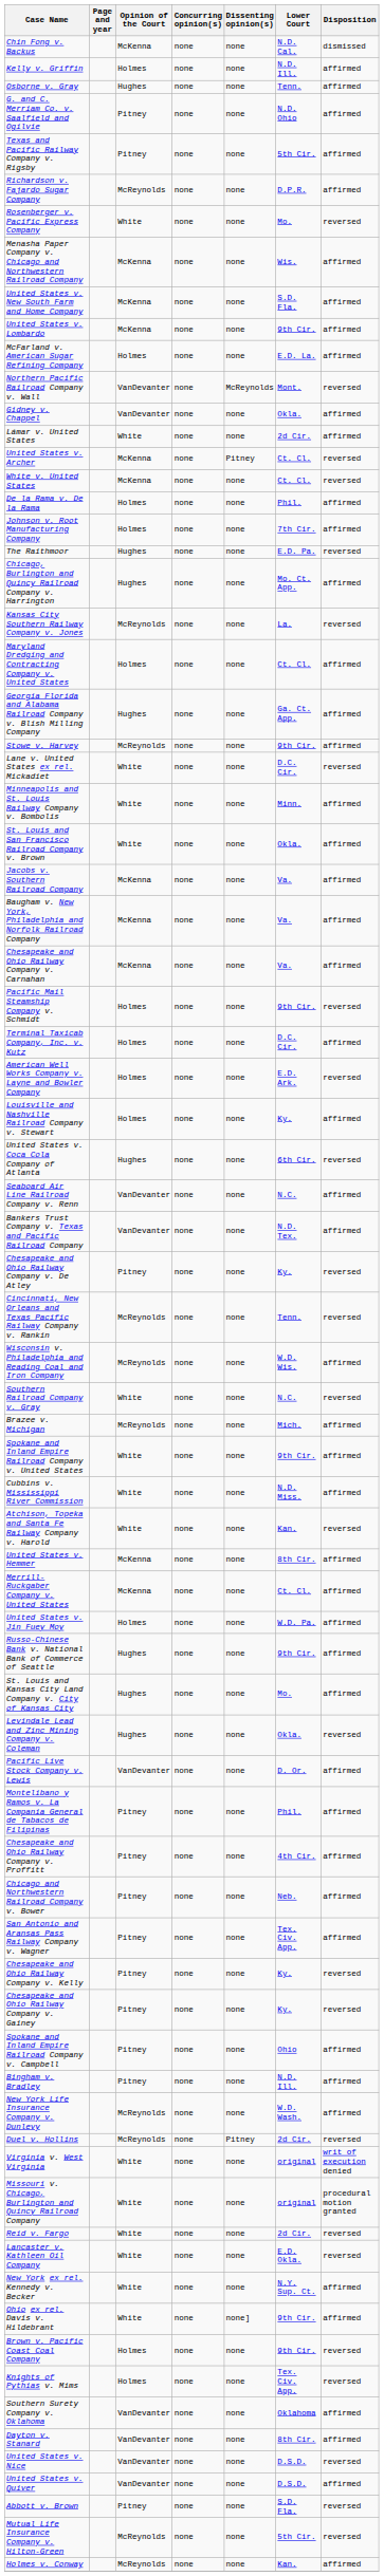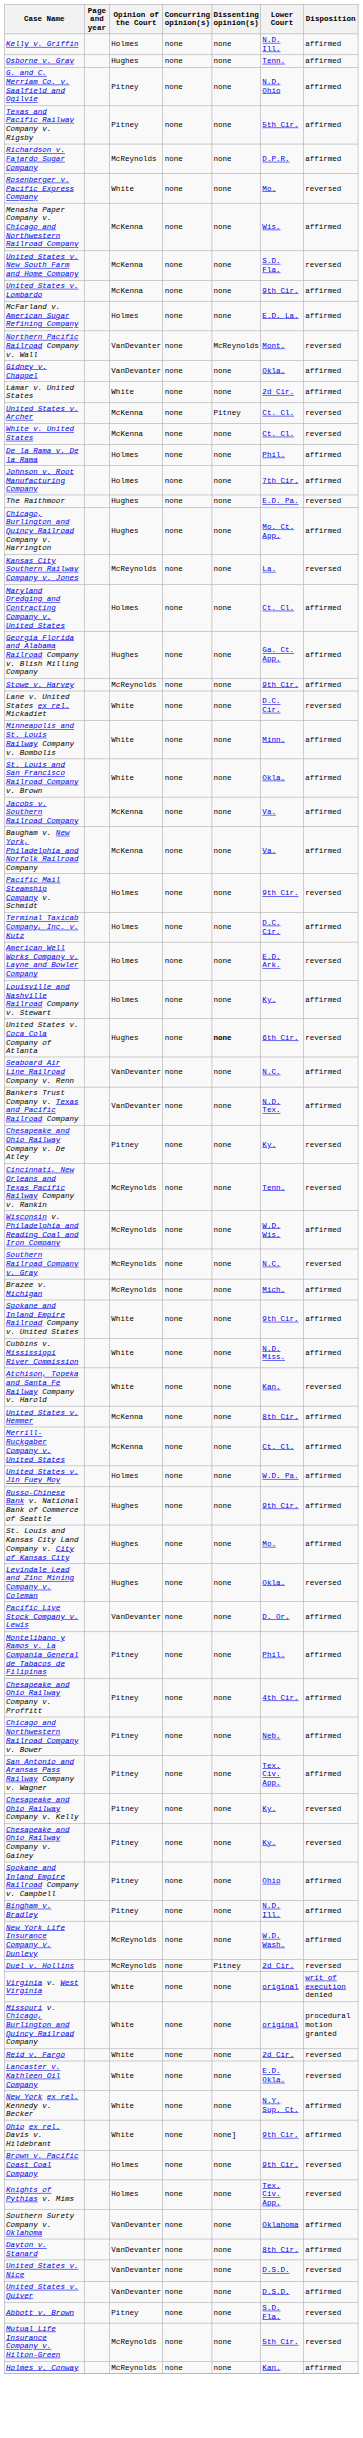 <table class="wikitable sortable">
 <tr>
 <th scope="col" style="width: 416px;">Case Name</th>
 <th scope="col" style="width: 95px;">Page and year</th>
 <th scope="col" style="width: 10px;">Opinion of the Court</th>
 <th scope="col" style="width: 10px;">Concurring opinion(s)</th>
 <th scope="col" style="width: 10px;">Dissenting opinion(s)</th>
 <th scope="col" style="width: 116px;">Lower Court</th>
 <th scope="col" style="width: 110px;">Disposition</th>
-</tr>
-<tr>
-<td><em><a href='#'>Chin Fong v. Backus</a></em></td>
-<td align="right"></td>
-<td>McKenna</td>
-<td>none</td>
-<td>none</td>
-<td><a href='#'>N.D. Cal.</a></td>
-<td>dismissed</td>
 </tr>
 <tr>
 <td><em><a href='#'>Kelly v. Griffin</a></em></td>
 <td align="right"></td>
 <td>Holmes</td>
 <td>none</td>
 <td>none</td>
 <td><a href='#'>N.D. Ill.</a></td>
 <td>affirmed</td>
 </tr>
 <tr>
 <td><em><a href='#'>Osborne v. Gray</a></em></td>
 <td align="right"></td>
 <td>Hughes</td>
 <td>none</td>
 <td>none</td>
 <td><a href='#'>Tenn.</a></td>
 <td>affirmed</td>
 </tr>
 <tr>
 <td><em><a href='#'>G. and C. Merriam Co. v. Saalfield and Ogilvie</a></em></td>
 <td align="right"></td>
 <td>Pitney</td>
 <td>none</td>
 <td>none</td>
 <td><a href='#'>N.D. Ohio</a></td>
 <td>affirmed</td>
 </tr>
 <tr>
 <td><em><a href='#'>Texas and Pacific Railway</a> Company v. Rigsby</em></td>
 <td align="right"></td>
 <td>Pitney</td>
 <td>none</td>
 <td>none</td>
 <td><a href='#'>5th Cir.</a></td>
 <td>affirmed</td>
 </tr>
 <tr>
 <td><em><a href='#'>Richardson v. Fajardo Sugar Company</a></em></td>
 <td align="right"></td>
 <td>McReynolds</td>
 <td>none</td>
 <td>none</td>
 <td><a href='#'>D.P.R.</a></td>
 <td>affirmed</td>
 </tr>
 <tr>
 <td><em><a href='#'>Rosenberger v. Pacific Express Company</a></em></td>
 <td align="right"></td>
 <td>White</td>
 <td>none</td>
 <td>none</td>
 <td><a href='#'>Mo.</a></td>
 <td>reversed</td>
 </tr>
 <tr>
 <td><em>Menasha Paper Company v. <a href='#'>Chicago and Northwestern Railroad Company</a></em></td>
 <td align="right"></td>
 <td>McKenna</td>
 <td>none</td>
 <td>none</td>
 <td><a href='#'>Wis.</a></td>
 <td>affirmed</td>
 </tr>
 <tr>
 <td><em><a href='#'>United States v. New South Farm and Home Company</a></em></td>
 <td align="right"></td>
 <td>McKenna</td>
 <td>none</td>
 <td>none</td>
 <td><a href='#'>S.D. Fla.</a></td>
-<td>affirmed</td>
+<td>reversed</td>
 </tr>
 <tr>
 <td><em><a href='#'>United States v. Lombardo</a></em></td>
 <td align="right"></td>
 <td>McKenna</td>
 <td>none</td>
 <td>none</td>
 <td><a href='#'>9th Cir.</a></td>
 <td>affirmed</td>
 </tr>
 <tr>
 <td><em>McFarland v. <a href='#'>American Sugar Refining Company</a></em></td>
 <td align="right"></td>
 <td>Holmes</td>
 <td>none</td>
 <td>none</td>
 <td><a href='#'>E.D. La.</a></td>
 <td>affirmed</td>
 </tr>
 <tr>
 <td><em><a href='#'>Northern Pacific Railroad</a> Company v. Wall</em></td>
 <td align="right"></td>
 <td>VanDevanter</td>
 <td>none</td>
 <td>McReynolds</td>
 <td><a href='#'>Mont.</a></td>
 <td>reversed</td>
 </tr>
 <tr>
 <td><em><a href='#'>Gidney v. Chappel</a></em></td>
 <td align="right"></td>
 <td>VanDevanter</td>
 <td>none</td>
 <td>none</td>
 <td><a href='#'>Okla.</a></td>
 <td>affirmed</td>
 </tr>
 <tr>
 <td><em>Lámar v. United States</em></td>
 <td align="right"></td>
 <td>White</td>
 <td>none</td>
 <td>none</td>
 <td><a href='#'>2d Cir.</a></td>
 <td>affirmed</td>
 </tr>
 <tr>
 <td><em><a href='#'>United States v. Archer</a></em></td>
 <td align="right"></td>
 <td>McKenna</td>
 <td>none</td>
 <td>Pitney</td>
 <td><a href='#'>Ct. Cl.</a></td>
 <td>reversed</td>
 </tr>
 <tr>
 <td><em><a href='#'>White v. United States</a></em></td>
 <td align="right"></td>
 <td>McKenna</td>
 <td>none</td>
 <td>none</td>
 <td><a href='#'>Ct. Cl.</a></td>
 <td>reversed</td>
 </tr>
 <tr>
 <td><em><a href='#'>De la Rama v. De la Rama</a></em></td>
 <td align="right"></td>
 <td>Holmes</td>
 <td>none</td>
 <td>none</td>
 <td><a href='#'>Phil.</a></td>
 <td>affirmed</td>
 </tr>
 <tr>
 <td><em><a href='#'>Johnson v. Root Manufacturing Company</a></em></td>
 <td align="right"></td>
 <td>Holmes</td>
 <td>none</td>
 <td>none</td>
 <td><a href='#'>7th Cir.</a></td>
 <td>affirmed</td>
 </tr>
 <tr>
 <td><em>The Raithmoor</em></td>
 <td align="right"></td>
 <td>Hughes</td>
 <td>none</td>
 <td>none</td>
 <td><a href='#'>E.D. Pa.</a></td>
 <td>reversed</td>
 </tr>
 <tr>
 <td><em><a href='#'>Chicago, Burlington and Quincy Railroad</a> Company v. Harrington</em></td>
 <td align="right"></td>
 <td>Hughes</td>
 <td>none</td>
 <td>none</td>
 <td><a href='#'>Mo. Ct. App.</a></td>
 <td>affirmed</td>
 </tr>
 <tr>
 <td><em><a href='#'>Kansas City Southern Railway Company v. Jones</a></em></td>
 <td align="right"></td>
 <td>McReynolds</td>
 <td>none</td>
 <td>none</td>
 <td><a href='#'>La.</a></td>
 <td>reversed</td>
 </tr>
 <tr>
 <td><em><a href='#'>Maryland Dredging and Contracting Company v. United States</a></em></td>
 <td align="right"></td>
 <td>Holmes</td>
 <td>none</td>
 <td>none</td>
 <td><a href='#'>Ct. Cl.</a></td>
 <td>affirmed</td>
 </tr>
 <tr>
 <td><em><a href='#'>Georgia Florida and Alabama Railroad</a> Company v. Blish Milling Company</em></td>
 <td align="right"></td>
 <td>Hughes</td>
 <td>none</td>
 <td>none</td>
 <td><a href='#'>Ga. Ct. App.</a></td>
 <td>affirmed</td>
 </tr>
 <tr>
 <td><em><a href='#'>Stowe v. Harvey</a></em></td>
 <td align="right"></td>
 <td>McReynolds</td>
 <td>none</td>
 <td>none</td>
 <td><a href='#'>9th Cir.</a></td>
 <td>affirmed</td>
 </tr>
 <tr>
 <td><em>Lane v. United States <a href='#'>ex rel.</a> Mickadiet</em></td>
 <td align="right"></td>
 <td>White</td>
 <td>none</td>
 <td>none</td>
 <td><a href='#'>D.C. Cir.</a></td>
 <td>reversed</td>
 </tr>
 <tr>
 <td><em><a href='#'>Minneapolis and St. Louis Railway</a> Company v. Bombolis</em></td>
 <td align="right"></td>
 <td>White</td>
 <td>none</td>
 <td>none</td>
 <td><a href='#'>Minn.</a></td>
 <td>affirmed</td>
 </tr>
 <tr>
 <td><em><a href='#'>St. Louis and San Francisco Railroad Company</a> v. Brown</em></td>
 <td align="right"></td>
 <td>White</td>
 <td>none</td>
 <td>none</td>
 <td><a href='#'>Okla.</a></td>
 <td>affirmed</td>
 </tr>
 <tr>
 <td><em><a href='#'>Jacobs v. Southern Railroad Company</a></em></td>
 <td align="right"></td>
 <td>McKenna</td>
 <td>none</td>
 <td>none</td>
 <td><a href='#'>Va.</a></td>
 <td>affirmed</td>
 </tr>
 <tr>
 <td><em>Baugham v. <a href='#'>New York, Philadelphia and Norfolk Railroad</a> Company</em></td>
 <td align="right"></td>
 <td>McKenna</td>
 <td>none</td>
 <td>none</td>
 <td><a href='#'>Va.</a></td>
 <td>affirmed</td>
 </tr>
 <tr>
-<td><em><a href='#'>Chesapeake and Ohio Railway</a> Company v. Carnahan</em></td>
-<td align="right"></td>
-<td>McKenna</td>
-<td>none</td>
-<td>none</td>
-<td><a href='#'>Va.</a></td>
-<td>affirmed</td>
-</tr>
-<tr>
 <td><em><a href='#'>Pacific Mail Steamship Company</a> v. Schmidt</em></td>
 <td align="right"></td>
 <td>Holmes</td>
 <td>none</td>
 <td>none</td>
 <td><a href='#'>9th Cir.</a></td>
 <td>reversed</td>
 </tr>
 <tr>
 <td><em><a href='#'>Terminal Taxicab Company, Inc. v. Kutz</a></em></td>
 <td align="right"></td>
 <td>Holmes</td>
 <td>none</td>
 <td>none</td>
 <td><a href='#'>D.C. Cir.</a></td>
 <td>affirmed</td>
 </tr>
 <tr>
 <td><em><a href='#'>American Well Works Company v. Layne and Bowler Company</a></em></td>
 <td align="right"></td>
 <td>Holmes</td>
 <td>none</td>
 <td>none</td>
 <td><a href='#'>E.D. Ark.</a></td>
 <td>reversed</td>
 </tr>
 <tr>
 <td><em><a href='#'>Louisville and Nashville Railroad</a> Company v. Stewart</em></td>
 <td align="right"></td>
 <td>Holmes</td>
 <td>none</td>
 <td>none</td>
 <td><a href='#'>Ky.</a></td>
 <td>affirmed</td>
 </tr>
 <tr>
 <td><em>United States v. <a href='#'>Coca Cola</a> Company of Atlanta</em></td>
 <td align="right"></td>
 <td>Hughes</td>
 <td>none</td>
-<td>none</td>
+<td><strong>none</strong></td>
 <td><a href='#'>6th Cir.</a></td>
 <td>reversed</td>
 </tr>
 <tr>
 <td><em><a href='#'>Seaboard Air Line Railroad</a> Company v. Renn</em></td>
 <td align="right"></td>
 <td>VanDevanter</td>
 <td>none</td>
 <td>none</td>
 <td><a href='#'>N.C.</a></td>
 <td>affirmed</td>
 </tr>
 <tr>
 <td><em>Bankers Trust Company v. <a href='#'>Texas and Pacific Railroad</a> Company</em></td>
 <td align="right"></td>
 <td>VanDevanter</td>
 <td>none</td>
 <td>none</td>
 <td><a href='#'>N.D. Tex.</a></td>
 <td>affirmed</td>
 </tr>
 <tr>
 <td><em><a href='#'>Chesapeake and Ohio Railway</a> Company v. De Atley</em></td>
 <td align="right"></td>
 <td>Pitney</td>
 <td>none</td>
 <td>none</td>
 <td><a href='#'>Ky.</a></td>
 <td>reversed</td>
 </tr>
 <tr>
 <td><em><a href='#'>Cincinnati, New Orleans and Texas Pacific Railway</a> Company v. Rankin</em></td>
 <td align="right"></td>
 <td>McReynolds</td>
 <td>none</td>
 <td>none</td>
 <td><a href='#'>Tenn.</a></td>
 <td>reversed</td>
 </tr>
 <tr>
 <td><em><a href='#'>Wisconsin</a> v. <a href='#'>Philadelphia and Reading Coal and Iron Company</a></em></td>
 <td align="right"></td>
 <td>McReynolds</td>
 <td>none</td>
 <td>none</td>
 <td><a href='#'>W.D. Wis.</a></td>
 <td>affirmed</td>
 </tr>
 <tr>
 <td><em><a href='#'>Southern Railroad Company v. Gray</a></em></td>
 <td align="right"></td>
-<td>White</td>
+<td>McReynolds</td>
 <td>none</td>
 <td>none</td>
 <td><a href='#'>N.C.</a></td>
 <td>reversed</td>
 </tr>
 <tr>
 <td><em>Brazee v. <a href='#'>Michigan</a></em></td>
 <td align="right"></td>
 <td>McReynolds</td>
 <td>none</td>
 <td>none</td>
 <td><a href='#'>Mich.</a></td>
 <td>affirmed</td>
 </tr>
 <tr>
 <td><em><a href='#'>Spokane and Inland Empire Railroad</a> Company v. United States</em></td>
 <td align="right"></td>
 <td>White</td>
 <td>none</td>
 <td>none</td>
 <td><a href='#'>9th Cir.</a></td>
 <td>affirmed</td>
 </tr>
 <tr>
 <td><em>Cubbins v. <a href='#'>Mississippi River Commission</a></em></td>
 <td align="right"></td>
 <td>White</td>
 <td>none</td>
 <td>none</td>
 <td><a href='#'>N.D. Miss.</a></td>
 <td>affirmed</td>
 </tr>
 <tr>
 <td><em><a href='#'>Atchison, Topeka and Santa Fe Railway</a> Company v. Harold</em></td>
 <td align="right"></td>
 <td>White</td>
 <td>none</td>
 <td>none</td>
 <td><a href='#'>Kan.</a></td>
 <td>reversed</td>
 </tr>
 <tr>
 <td><em><a href='#'>United States v. Hemmer</a></em></td>
 <td align="right"></td>
 <td>McKenna</td>
 <td>none</td>
 <td>none</td>
 <td><a href='#'>8th Cir.</a></td>
 <td>affirmed</td>
 </tr>
 <tr>
 <td><em><a href='#'>Merrill-Ruckgaber Company v. United States</a></em></td>
 <td align="right"></td>
 <td>McKenna</td>
 <td>none</td>
 <td>none</td>
 <td><a href='#'>Ct. Cl.</a></td>
 <td>affirmed</td>
 </tr>
 <tr>
 <td><em><a href='#'>United States v. Jin Fuey Moy</a></em></td>
 <td align="right"></td>
 <td>Holmes</td>
 <td>none</td>
 <td>none</td>
 <td><a href='#'>W.D. Pa.</a></td>
 <td>affirmed</td>
 </tr>
 <tr>
 <td><em><a href='#'>Russo-Chinese Bank</a> v. National Bank of Commerce of Seattle</em></td>
 <td align="right"></td>
 <td>Hughes</td>
 <td>none</td>
 <td>none</td>
 <td><a href='#'>9th Cir.</a></td>
 <td>affirmed</td>
 </tr>
 <tr>
 <td><em>St. Louis and Kansas City Land Company v. <a href='#'>City of Kansas City</a></em></td>
 <td align="right"></td>
 <td>Hughes</td>
 <td>none</td>
 <td>none</td>
 <td><a href='#'>Mo.</a></td>
 <td>affirmed</td>
 </tr>
 <tr>
 <td><em><a href='#'>Levindale Lead and Zinc Mining Company v. Coleman</a></em></td>
 <td align="right"></td>
 <td>Hughes</td>
 <td>none</td>
 <td>none</td>
 <td><a href='#'>Okla.</a></td>
 <td>reversed</td>
 </tr>
 <tr>
 <td><em><a href='#'>Pacific Live Stock Company v. Lewis</a></em></td>
 <td align="right"></td>
 <td>VanDevanter</td>
 <td>none</td>
 <td>none</td>
 <td><a href='#'>D. Or.</a></td>
 <td>affirmed</td>
 </tr>
 <tr>
 <td><em><a href='#'>Montelibano y Ramos v. La Compania General de Tabacos de Filipinas</a></em></td>
 <td align="right"></td>
 <td>Pitney</td>
 <td>none</td>
 <td>none</td>
 <td><a href='#'>Phil.</a></td>
 <td>affirmed</td>
 </tr>
 <tr>
 <td><em><a href='#'>Chesapeake and Ohio Railway</a> Company v. Proffitt</em></td>
 <td align="right"></td>
 <td>Pitney</td>
 <td>none</td>
 <td>none</td>
 <td><a href='#'>4th Cir.</a></td>
 <td>affirmed</td>
 </tr>
 <tr>
 <td><em><a href='#'>Chicago and Northwestern Railroad Company</a> v. Bower</em></td>
 <td align="right"></td>
 <td>Pitney</td>
 <td>none</td>
 <td>none</td>
 <td><a href='#'>Neb.</a></td>
 <td>affirmed</td>
 </tr>
 <tr>
 <td><em><a href='#'>San Antonio and Aransas Pass Railway</a> Company v. Wagner</em></td>
 <td align="right"></td>
 <td>Pitney</td>
 <td>none</td>
 <td>none</td>
 <td><a href='#'>Tex. Civ. App.</a></td>
 <td>affirmed</td>
 </tr>
 <tr>
 <td><em><a href='#'>Chesapeake and Ohio Railway</a> Company v. Kelly</em></td>
 <td align="right"></td>
 <td>Pitney</td>
 <td>none</td>
 <td>none</td>
 <td><a href='#'>Ky.</a></td>
 <td>reversed</td>
 </tr>
 <tr>
 <td><em><a href='#'>Chesapeake and Ohio Railway</a> Company v. Gainey</em></td>
 <td align="right"></td>
 <td>Pitney</td>
 <td>none</td>
 <td>none</td>
 <td><a href='#'>Ky.</a></td>
 <td>reversed</td>
 </tr>
 <tr>
 <td><em><a href='#'>Spokane and Inland Empire Railroad</a> Company v. Campbell</em></td>
 <td align="right"></td>
 <td>Pitney</td>
 <td>none</td>
 <td>none</td>
 <td><a href='#'>Ohio</a></td>
 <td>affirmed</td>
 </tr>
 <tr>
 <td><em><a href='#'>Bingham v. Bradley</a></em></td>
 <td align="right"></td>
 <td>Pitney</td>
 <td>none</td>
 <td>none</td>
 <td><a href='#'>N.D. Ill.</a></td>
 <td>affirmed</td>
 </tr>
 <tr>
 <td><em><a href='#'>New York Life Insurance Company v. Dunlevy</a></em></td>
 <td align="right"></td>
 <td>McReynolds</td>
 <td>none</td>
 <td>none</td>
 <td><a href='#'>W.D. Wash.</a></td>
 <td>affirmed</td>
 </tr>
 <tr>
 <td><em><a href='#'>Duel v. Hollins</a></em></td>
 <td align="right"></td>
 <td>McReynolds</td>
 <td>none</td>
 <td>Pitney</td>
 <td><a href='#'>2d Cir.</a></td>
 <td>reversed</td>
 </tr>
 <tr>
 <td><em><a href='#'>Virginia</a> v. <a href='#'>West Virginia</a></em></td>
 <td align="right"></td>
 <td>White</td>
 <td>none</td>
 <td>none</td>
 <td><a href='#'>original</a></td>
 <td><a href='#'>writ of execution</a> denied</td>
 </tr>
 <tr>
 <td><em><a href='#'>Missouri</a> v. <a href='#'>Chicago, Burlington and Quincy Railroad</a> Company</em></td>
 <td align="right"></td>
 <td>White</td>
 <td>none</td>
 <td>none</td>
 <td><a href='#'>original</a></td>
 <td>procedural motion granted</td>
 </tr>
 <tr>
 <td><em><a href='#'>Reid v. Fargo</a></em></td>
 <td align="right"></td>
 <td>White</td>
 <td>none</td>
 <td>none</td>
 <td><a href='#'>2d Cir.</a></td>
 <td>reversed</td>
 </tr>
 <tr>
 <td><em><a href='#'>Lancaster v. Kathleen Oil Company</a></em></td>
 <td align="right"></td>
 <td>White</td>
 <td>none</td>
 <td>none</td>
 <td><a href='#'>E.D. Okla.</a></td>
 <td>reversed</td>
 </tr>
 <tr>
 <td><em><a href='#'>New York</a> <a href='#'>ex rel.</a> Kennedy v. Becker</em></td>
 <td align="right"></td>
 <td>White</td>
 <td>none</td>
 <td>none</td>
 <td><a href='#'>N.Y. Sup. Ct.</a></td>
 <td>affirmed</td>
 </tr>
 <tr>
 <td><em><a href='#'>Ohio</a> <a href='#'>ex rel.</a> Davis v. Hildebrant</em></td>
 <td align="right"></td>
 <td>White</td>
 <td>none</td>
 <td>none]</td>
 <td><a href='#'>9th Cir.</a></td>
 <td>affirmed</td>
 </tr>
 <tr>
 <td><em><a href='#'>Brown v. Pacific Coast Coal Company</a></em></td>
 <td align="right"></td>
 <td>Holmes</td>
 <td>none</td>
 <td>none</td>
 <td><a href='#'>9th Cir.</a></td>
 <td>reversed</td>
 </tr>
 <tr>
 <td><em><a href='#'>Knights of Pythias</a> v. Mims</em></td>
 <td align="right"></td>
 <td>Holmes</td>
 <td>none</td>
 <td>none</td>
 <td><a href='#'>Tex. Civ. App.</a></td>
 <td>reversed</td>
 </tr>
 <tr>
 <td><em>Southern Surety Company v. <a href='#'>Oklahoma</a></em></td>
 <td align="right"></td>
 <td>VanDevanter</td>
 <td>none</td>
 <td>none</td>
 <td><a href='#'>Oklahoma</a></td>
 <td>affirmed</td>
 </tr>
 <tr>
 <td><em><a href='#'>Dayton v. Stanard</a></em></td>
 <td align="right"></td>
 <td>VanDevanter</td>
 <td>none</td>
 <td>none</td>
 <td><a href='#'>8th Cir.</a></td>
 <td>affirmed</td>
 </tr>
 <tr>
 <td><em><a href='#'>United States v. Nice</a></em></td>
 <td align="right"></td>
 <td>VanDevanter</td>
 <td>none</td>
 <td>none</td>
 <td><a href='#'>D.S.D.</a></td>
 <td>reversed</td>
 </tr>
 <tr>
 <td><em><a href='#'>United States v. Quiver</a></em></td>
 <td align="right"></td>
 <td>VanDevanter</td>
 <td>none</td>
 <td>none</td>
 <td><a href='#'>D.S.D.</a></td>
 <td>affirmed</td>
 </tr>
 <tr>
 <td><em><a href='#'>Abbott v. Brown</a></em></td>
 <td align="right"></td>
 <td>Pitney</td>
 <td>none</td>
 <td>none</td>
 <td><a href='#'>S.D. Fla.</a></td>
 <td>reversed</td>
 </tr>
 <tr>
 <td><em><a href='#'>Mutual Life Insurance Company v. Hilton-Green</a></em></td>
 <td align="right"></td>
 <td>McReynolds</td>
 <td>none</td>
 <td>none</td>
 <td><a href='#'>5th Cir.</a></td>
 <td>reversed</td>
 </tr>
 <tr>
 <td><em><a href='#'>Holmes v. Conway</a></em></td>
 <td align="right"></td>
 <td>McReynolds</td>
 <td>none</td>
 <td>none</td>
 <td><a href='#'>Kan.</a></td>
 <td>affirmed</td>
 </tr>
 <tr>
 </tr>
 </table>
